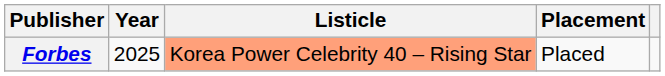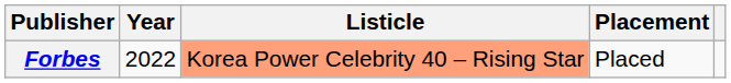 <table class="wikitable plainrowheaders sortable" style="margin-right: 0;">
 <tr>
 <th scope="col">Publisher</th>
 <th scope="col">Year</th>
 <th scope="col">Listicle</th>
 <th scope="col">Placement</th>
 <th scope="col" class="unsortable"></th>
 </tr>
 <tr>
 <th scope="row"><em><a href='#'>Forbes</a></em></th>
-<td>2025</td>
+<td>2022</td>
 <td style="background: lightsalmon;">Korea Power Celebrity 40 – Rising Star</td>
 <td>Placed</td>
 <td></td>
 </tr>
 </table>
